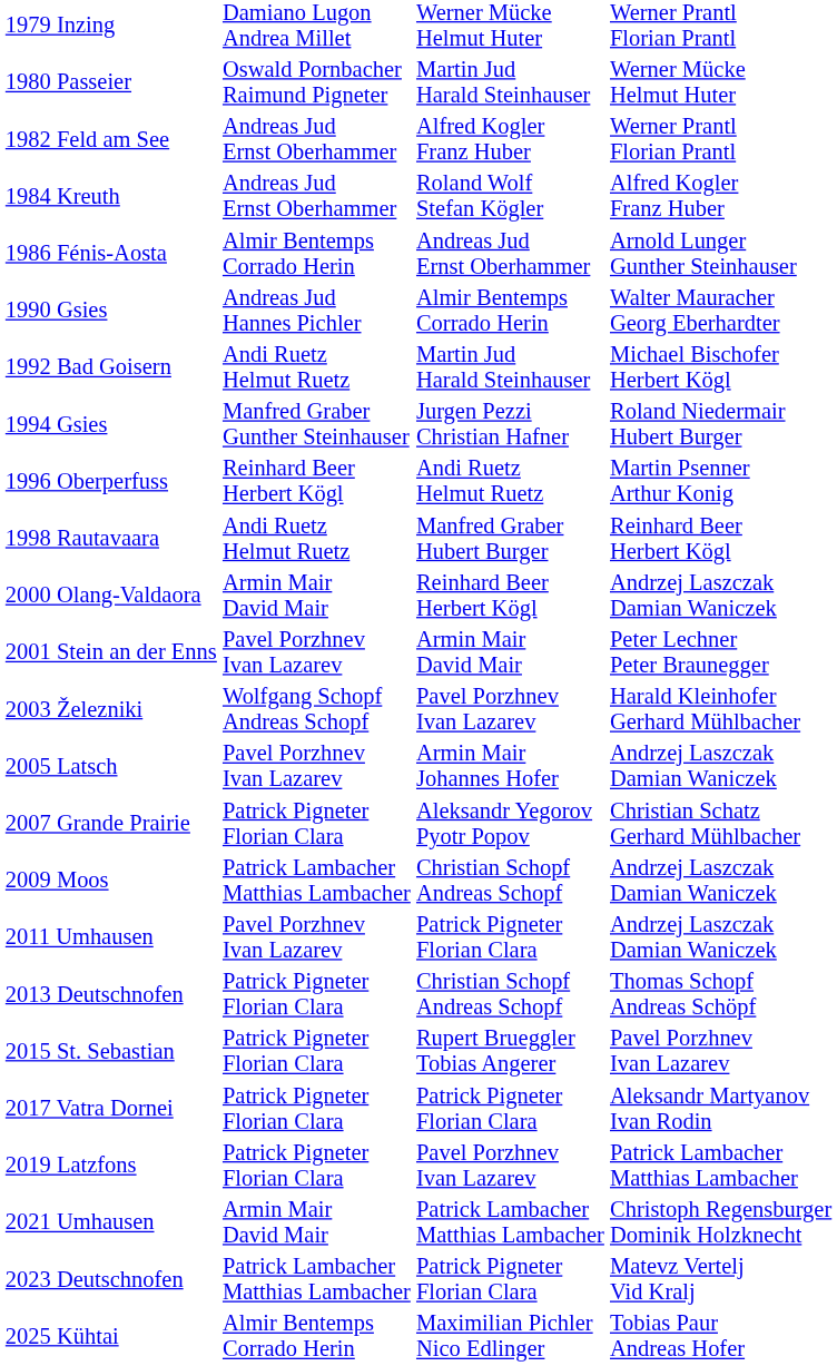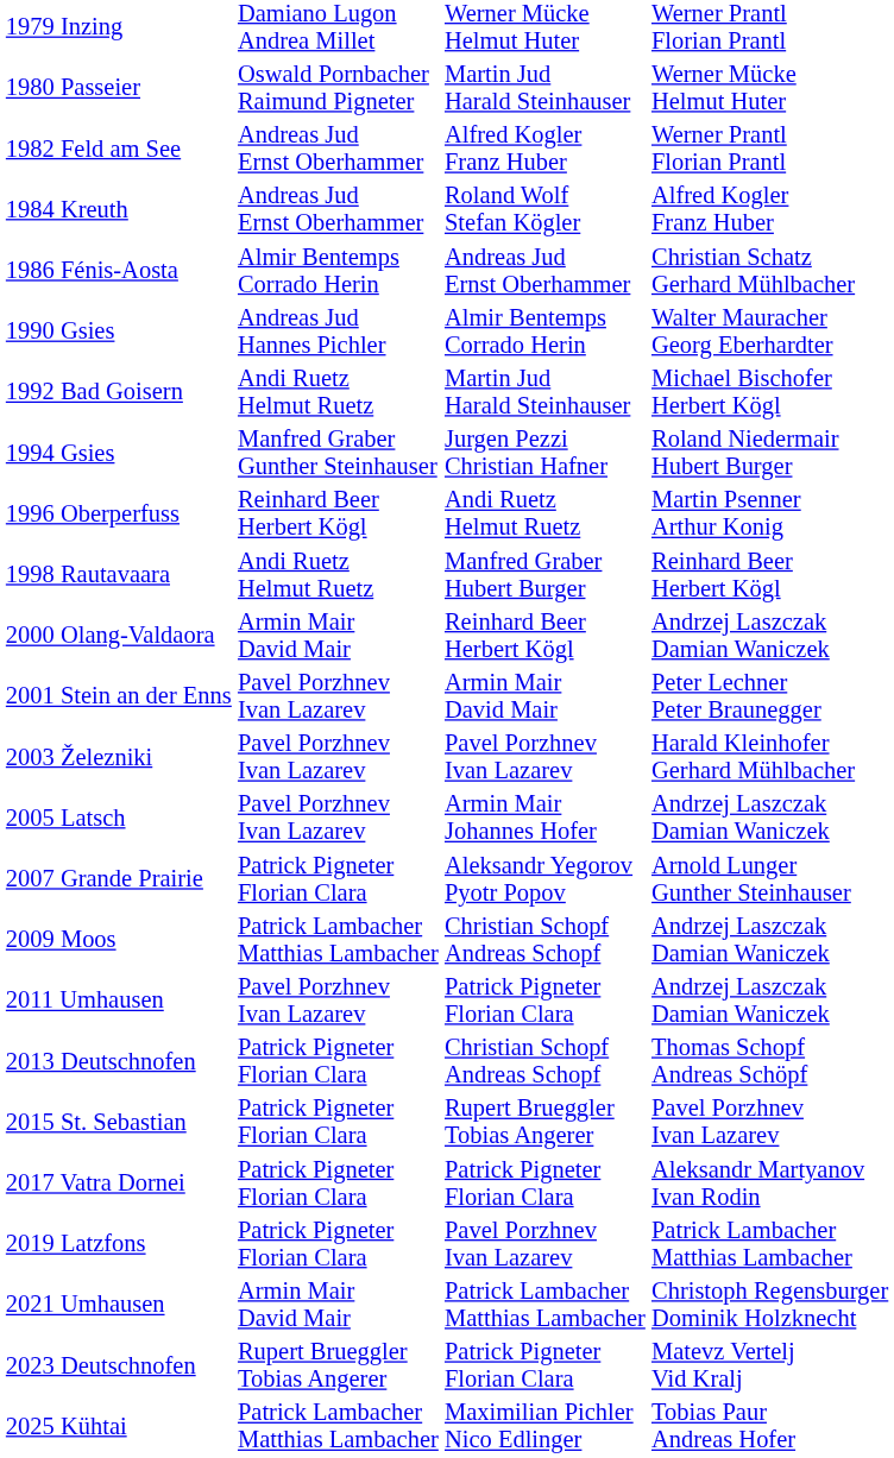 <table>
 <tr>
 <td><a href='#'>1979 Inzing</a></td>
 <td><a href='#'>Damiano Lugon</a><br><a href='#'>Andrea Millet</a><br></td>
 <td><a href='#'>Werner Mücke</a><br><a href='#'>Helmut Huter</a><br></td>
 <td><a href='#'>Werner Prantl</a><br><a href='#'>Florian Prantl</a><br></td>
 </tr>
 <tr>
 <td><a href='#'>1980 Passeier</a></td>
 <td><a href='#'>Oswald Pornbacher</a><br><a href='#'>Raimund Pigneter</a><br></td>
 <td><a href='#'>Martin Jud</a><br><a href='#'>Harald Steinhauser</a><br></td>
 <td><a href='#'>Werner Mücke</a><br><a href='#'>Helmut Huter</a><br></td>
 </tr>
 <tr>
 <td><a href='#'>1982 Feld am See</a></td>
 <td><a href='#'>Andreas Jud</a><br><a href='#'>Ernst Oberhammer</a><br></td>
 <td><a href='#'>Alfred Kogler</a><br><a href='#'>Franz Huber</a><br></td>
 <td><a href='#'>Werner Prantl</a><br><a href='#'>Florian Prantl</a><br></td>
 </tr>
 <tr>
 <td><a href='#'>1984 Kreuth</a></td>
 <td><a href='#'>Andreas Jud</a><br><a href='#'>Ernst Oberhammer</a><br></td>
 <td><a href='#'>Roland Wolf</a><br><a href='#'>Stefan Kögler</a><br></td>
 <td><a href='#'>Alfred Kogler</a><br><a href='#'>Franz Huber</a><br></td>
 </tr>
 <tr>
 <td><a href='#'>1986 Fénis-Aosta</a></td>
 <td><a href='#'>Almir Bentemps</a><br><a href='#'>Corrado Herin</a><br></td>
 <td><a href='#'>Andreas Jud</a><br><a href='#'>Ernst Oberhammer</a><br></td>
-<td><a href='#'>Arnold Lunger</a><br><a href='#'>Gunther Steinhauser</a><br></td>
+<td><a href='#'>Christian Schatz</a><br><a href='#'>Gerhard Mühlbacher</a><br></td>
 </tr>
 <tr>
 <td><a href='#'>1990 Gsies</a></td>
 <td><a href='#'>Andreas Jud</a><br><a href='#'>Hannes Pichler</a><br></td>
 <td><a href='#'>Almir Bentemps</a><br><a href='#'>Corrado Herin</a><br></td>
 <td><a href='#'>Walter Mauracher</a><br><a href='#'>Georg Eberhardter</a><br></td>
 </tr>
 <tr>
 <td><a href='#'>1992 Bad Goisern</a></td>
 <td><a href='#'>Andi Ruetz</a><br><a href='#'>Helmut Ruetz</a><br></td>
 <td><a href='#'>Martin Jud</a><br><a href='#'>Harald Steinhauser</a><br></td>
 <td><a href='#'>Michael Bischofer</a><br><a href='#'>Herbert Kögl</a><br></td>
 </tr>
 <tr>
 <td><a href='#'>1994 Gsies</a></td>
 <td><a href='#'>Manfred Graber</a><br><a href='#'>Gunther Steinhauser</a><br></td>
 <td><a href='#'>Jurgen Pezzi</a><br><a href='#'>Christian Hafner</a><br></td>
 <td><a href='#'>Roland Niedermair</a><br><a href='#'>Hubert Burger</a><br></td>
 </tr>
 <tr>
 <td><a href='#'>1996 Oberperfuss</a></td>
 <td><a href='#'>Reinhard Beer</a><br><a href='#'>Herbert Kögl</a><br></td>
 <td><a href='#'>Andi Ruetz</a><br><a href='#'>Helmut Ruetz</a><br></td>
 <td><a href='#'>Martin Psenner</a><br><a href='#'>Arthur Konig</a><br></td>
 </tr>
 <tr>
 <td><a href='#'>1998 Rautavaara</a></td>
 <td><a href='#'>Andi Ruetz</a><br><a href='#'>Helmut Ruetz</a><br></td>
 <td><a href='#'>Manfred Graber</a><br><a href='#'>Hubert Burger</a><br></td>
 <td><a href='#'>Reinhard Beer</a><br><a href='#'>Herbert Kögl</a><br></td>
 </tr>
 <tr>
 <td><a href='#'>2000 Olang-Valdaora</a></td>
 <td><a href='#'>Armin Mair</a><br><a href='#'>David Mair</a><br></td>
 <td><a href='#'>Reinhard Beer</a><br><a href='#'>Herbert Kögl</a><br></td>
 <td><a href='#'>Andrzej Laszczak</a><br><a href='#'>Damian Waniczek</a><br></td>
 </tr>
 <tr>
 <td><a href='#'>2001 Stein an der Enns</a></td>
 <td><a href='#'>Pavel Porzhnev</a><br><a href='#'>Ivan Lazarev</a><br></td>
 <td><a href='#'>Armin Mair</a><br><a href='#'>David Mair</a><br></td>
 <td><a href='#'>Peter Lechner</a><br><a href='#'>Peter Braunegger</a><br></td>
 </tr>
 <tr>
 <td><a href='#'>2003 Železniki</a></td>
-<td><a href='#'>Wolfgang Schopf</a><br><a href='#'>Andreas Schopf</a><br></td>
+<td><a href='#'>Pavel Porzhnev</a><br><a href='#'>Ivan Lazarev</a><br></td>
 <td><a href='#'>Pavel Porzhnev</a><br><a href='#'>Ivan Lazarev</a><br></td>
 <td><a href='#'>Harald Kleinhofer</a><br><a href='#'>Gerhard Mühlbacher</a><br></td>
 </tr>
 <tr>
 <td><a href='#'>2005 Latsch</a></td>
 <td><a href='#'>Pavel Porzhnev</a><br><a href='#'>Ivan Lazarev</a><br></td>
 <td><a href='#'>Armin Mair</a><br><a href='#'>Johannes Hofer</a><br></td>
 <td><a href='#'>Andrzej Laszczak</a><br><a href='#'>Damian Waniczek</a><br></td>
 </tr>
 <tr>
 <td><a href='#'>2007 Grande Prairie</a></td>
 <td><a href='#'>Patrick Pigneter</a><br><a href='#'>Florian Clara</a><br></td>
 <td><a href='#'>Aleksandr Yegorov</a><br><a href='#'>Pyotr Popov</a><br></td>
-<td><a href='#'>Christian Schatz</a><br><a href='#'>Gerhard Mühlbacher</a><br></td>
+<td><a href='#'>Arnold Lunger</a><br><a href='#'>Gunther Steinhauser</a><br></td>
 </tr>
 <tr>
 <td><a href='#'>2009 Moos</a></td>
 <td><a href='#'>Patrick Lambacher</a><br><a href='#'>Matthias Lambacher</a><br></td>
 <td><a href='#'>Christian Schopf</a><br><a href='#'>Andreas Schopf</a><br></td>
 <td><a href='#'>Andrzej Laszczak</a><br><a href='#'>Damian Waniczek</a><br></td>
 </tr>
 <tr>
 <td><a href='#'>2011 Umhausen</a></td>
 <td><a href='#'>Pavel Porzhnev</a><br><a href='#'>Ivan Lazarev</a><br></td>
 <td><a href='#'>Patrick Pigneter</a><br><a href='#'>Florian Clara</a><br></td>
 <td><a href='#'>Andrzej Laszczak</a><br><a href='#'>Damian Waniczek</a><br></td>
 </tr>
 <tr>
 <td><a href='#'>2013 Deutschnofen</a></td>
 <td><a href='#'>Patrick Pigneter</a><br><a href='#'>Florian Clara</a><br></td>
 <td><a href='#'>Christian Schopf</a><br><a href='#'>Andreas Schopf</a><br></td>
 <td><a href='#'>Thomas Schopf</a><br><a href='#'>Andreas Schöpf</a><br></td>
 </tr>
 <tr>
 <td><a href='#'>2015 St. Sebastian</a></td>
 <td><a href='#'>Patrick Pigneter</a><br><a href='#'>Florian Clara</a><br></td>
 <td><a href='#'>Rupert Brueggler</a><br><a href='#'>Tobias Angerer</a><br></td>
 <td><a href='#'>Pavel Porzhnev</a><br><a href='#'>Ivan Lazarev</a><br></td>
 </tr>
 <tr>
 <td><a href='#'>2017 Vatra Dornei</a></td>
 <td><a href='#'>Patrick Pigneter</a><br><a href='#'>Florian Clara</a><br></td>
 <td><a href='#'>Patrick Pigneter</a><br><a href='#'>Florian Clara</a><br></td>
 <td><a href='#'>Aleksandr Martyanov</a><br><a href='#'>Ivan Rodin</a><br></td>
 </tr>
 <tr>
 <td><a href='#'>2019 Latzfons</a></td>
 <td><a href='#'>Patrick Pigneter</a><br><a href='#'>Florian Clara</a><br></td>
 <td><a href='#'>Pavel Porzhnev</a><br><a href='#'>Ivan Lazarev</a><br></td>
 <td><a href='#'>Patrick Lambacher</a><br><a href='#'>Matthias Lambacher</a><br></td>
 </tr>
 <tr>
 <td><a href='#'>2021 Umhausen</a></td>
 <td><a href='#'>Armin Mair</a><br><a href='#'>David Mair</a><br></td>
 <td><a href='#'>Patrick Lambacher</a><br><a href='#'>Matthias Lambacher</a><br></td>
 <td><a href='#'>Christoph Regensburger</a><br><a href='#'>Dominik Holzknecht</a><br></td>
 </tr>
 <tr>
 <td><a href='#'>2023 Deutschnofen</a></td>
-<td><a href='#'>Patrick Lambacher</a><br><a href='#'>Matthias Lambacher</a><br></td>
+<td><a href='#'>Rupert Brueggler</a><br><a href='#'>Tobias Angerer</a><br></td>
 <td><a href='#'>Patrick Pigneter</a><br><a href='#'>Florian Clara</a><br></td>
 <td><a href='#'>Matevz Vertelj</a><br><a href='#'>Vid Kralj</a><br></td>
 </tr>
 <tr>
 <td><a href='#'>2025 Kühtai</a></td>
-<td><a href='#'>Almir Bentemps</a><br><a href='#'>Corrado Herin</a><br></td>
+<td><a href='#'>Patrick Lambacher</a><br><a href='#'>Matthias Lambacher</a><br></td>
 <td><a href='#'>Maximilian Pichler</a><br><a href='#'>Nico Edlinger</a><br></td>
 <td><a href='#'>Tobias Paur</a><br><a href='#'>Andreas Hofer</a><br></td>
 </tr>
 </table>
